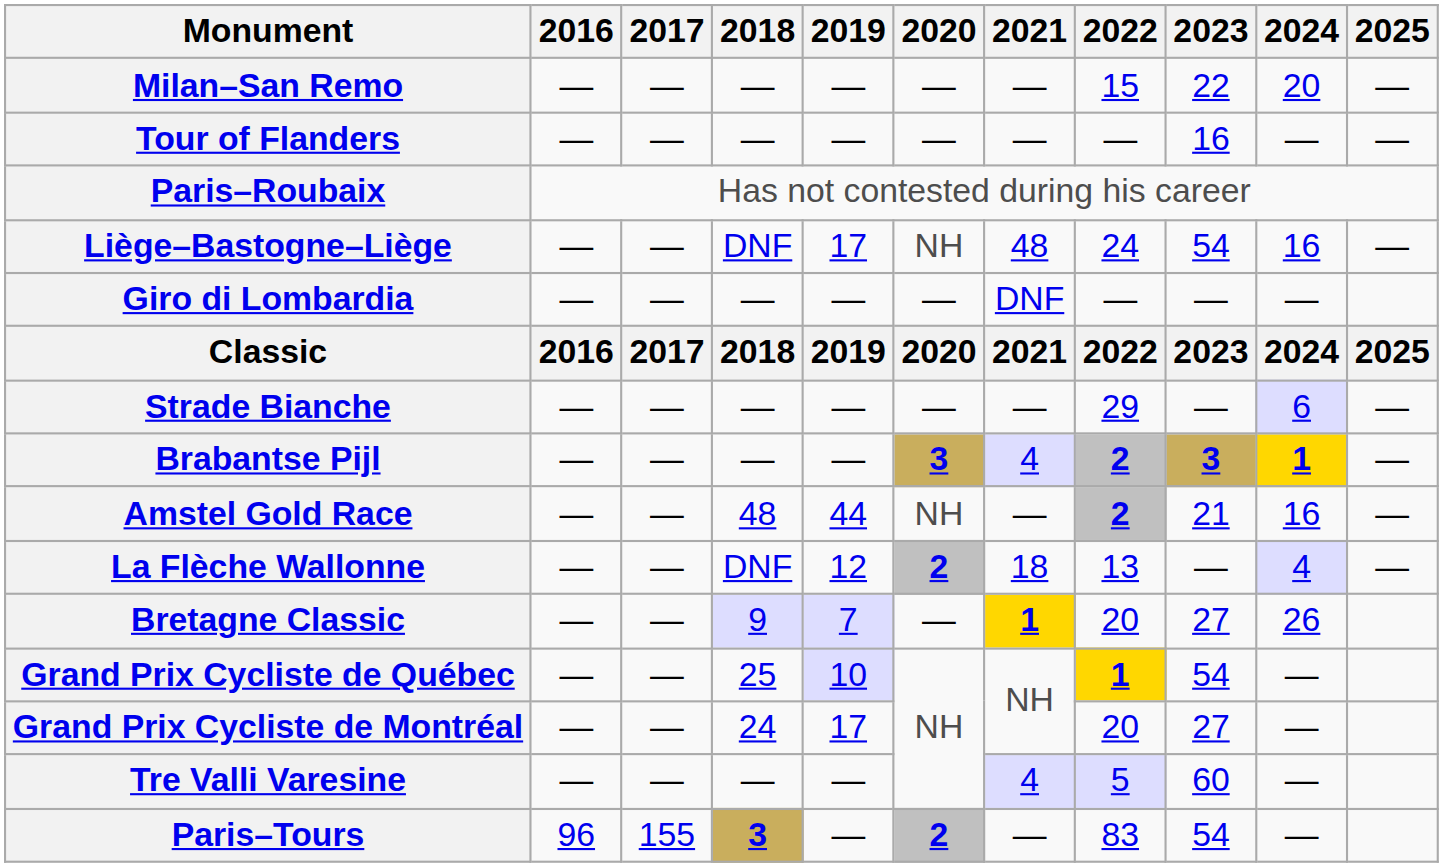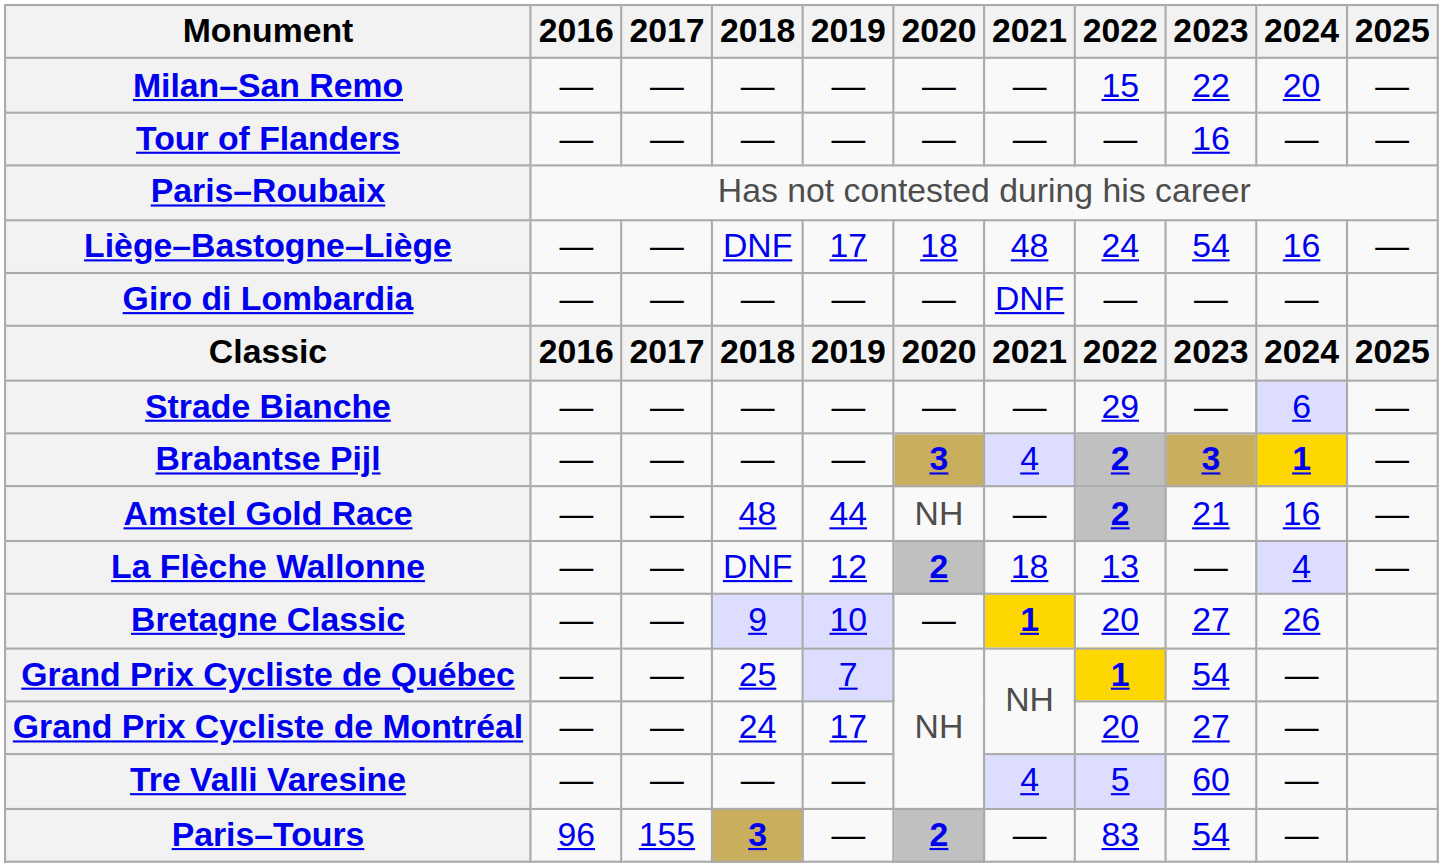 <table class="wikitable plainrowheaders">
 <tr>
 <th>Monument</th>
 <th scope="col">2016</th>
 <th scope="col">2017</th>
 <th scope="col">2018</th>
 <th scope="col">2019</th>
 <th scope="col">2020</th>
 <th scope="col">2021</th>
 <th scope="col">2022</th>
 <th scope="col">2023</th>
 <th scope="col">2024</th>
 <th scope="col">2025</th>
 </tr>
 <tr style="text-align:center;">
 <th scope="row"><a href='#'>Milan–San Remo</a></th>
 <td>—</td>
 <td>—</td>
 <td>—</td>
 <td>—</td>
 <td>—</td>
 <td>—</td>
 <td><a href='#'>15</a></td>
 <td><a href='#'>22</a></td>
 <td><a href='#'>20</a></td>
 <td>—</td>
 </tr>
 <tr style="text-align:center;">
 <th scope="row"><a href='#'>Tour of Flanders</a></th>
 <td>—</td>
 <td>—</td>
 <td>—</td>
 <td>—</td>
 <td>—</td>
 <td>—</td>
 <td>—</td>
 <td><a href='#'>16</a></td>
 <td>—</td>
 <td>—</td>
 </tr>
 <tr style="text-align:center;">
 <th scope="row"><a href='#'>Paris–Roubaix</a></th>
 <td style="color:#4d4d4d;" colspan=10>Has not contested during his career</td>
 </tr>
 <tr style="text-align:center;">
 <th scope="row"><a href='#'>Liège–Bastogne–Liège</a></th>
 <td>—</td>
 <td>—</td>
 <td><a href='#'>DNF</a></td>
 <td><a href='#'>17</a></td>
-<td style="color:#4d4d4d;">NH</td>
+<td><a href='#'>18</a></td>
 <td><a href='#'>48</a></td>
 <td><a href='#'>24</a></td>
 <td><a href='#'>54</a></td>
 <td><a href='#'>16</a></td>
 <td>—</td>
 </tr>
 <tr style="text-align:center;">
 <th scope="row"><a href='#'>Giro di Lombardia</a></th>
 <td>—</td>
 <td>—</td>
 <td>—</td>
 <td>—</td>
 <td>—</td>
 <td><a href='#'>DNF</a></td>
 <td>—</td>
 <td>—</td>
 <td>—</td>
 <td></td>
 </tr>
 <tr>
 <th>Classic</th>
 <th scope="col">2016</th>
 <th scope="col">2017</th>
 <th scope="col">2018</th>
 <th scope="col">2019</th>
 <th scope="col">2020</th>
 <th scope="col">2021</th>
 <th scope="col">2022</th>
 <th scope="col">2023</th>
 <th scope="col">2024</th>
 <th scope="col">2025</th>
 </tr>
 <tr style="text-align:center;">
 <th scope="row"><a href='#'>Strade Bianche</a></th>
 <td>—</td>
 <td>—</td>
 <td>—</td>
 <td>—</td>
 <td>—</td>
 <td>—</td>
 <td><a href='#'>29</a></td>
 <td>—</td>
 <td style="background:#ddf;"><a href='#'>6</a></td>
 <td>—</td>
 </tr>
 <tr style="text-align:center;">
 <th scope="row"><a href='#'>Brabantse Pijl</a></th>
 <td>—</td>
 <td>—</td>
 <td>—</td>
 <td>—</td>
 <td style="background:#C9AE5D;"><a href='#'><strong>3</strong></a></td>
 <td style="background:#ddf;"><a href='#'>4</a></td>
 <td style="background:silver;"><a href='#'><strong>2</strong></a></td>
 <td style="background:#C9AE5D;"><a href='#'><strong>3</strong></a></td>
 <td style="background:gold;"><a href='#'><strong>1</strong></a></td>
 <td>—</td>
 </tr>
 <tr style="text-align:center;">
 <th scope="row"><a href='#'>Amstel Gold Race</a></th>
 <td>—</td>
 <td>—</td>
 <td><a href='#'>48</a></td>
 <td><a href='#'>44</a></td>
 <td style="color:#4d4d4d;">NH</td>
 <td>—</td>
 <td style="background:silver;"><a href='#'><strong>2</strong></a></td>
 <td><a href='#'>21</a></td>
 <td><a href='#'>16</a></td>
 <td>—</td>
 </tr>
 <tr style="text-align:center;">
 <th scope="row"><a href='#'>La Flèche Wallonne</a></th>
 <td>—</td>
 <td>—</td>
 <td><a href='#'>DNF</a></td>
 <td><a href='#'>12</a></td>
 <td style="background:silver;"><a href='#'><strong>2</strong></a></td>
 <td><a href='#'>18</a></td>
 <td><a href='#'>13</a></td>
 <td>—</td>
 <td style="background:#ddf;"><a href='#'>4</a></td>
 <td>—</td>
 </tr>
 <tr style="text-align:center;">
 <th scope="row"><a href='#'>Bretagne Classic</a></th>
 <td>—</td>
 <td>—</td>
 <td style="background:#ddf;"><a href='#'>9</a></td>
-<td style="background:#ddf;"><a href='#'>7</a></td>
+<td style="background:#ddf;"><a href='#'>10</a></td>
 <td>—</td>
 <td style="background:gold;"><a href='#'><strong>1</strong></a></td>
 <td><a href='#'>20</a></td>
 <td><a href='#'>27</a></td>
 <td><a href='#'>26</a></td>
 <td></td>
 </tr>
 <tr style="text-align:center;">
 <th scope="row"><a href='#'>Grand Prix Cycliste de Québec</a></th>
 <td>—</td>
 <td>—</td>
 <td><a href='#'>25</a></td>
-<td style="background:#ddf;"><a href='#'>10</a></td>
+<td style="background:#ddf;"><a href='#'>7</a></td>
 <td style="color:#4d4d4d;" rowspan=3>NH</td>
 <td style="color:#4d4d4d;" rowspan=2>NH</td>
 <td style="background:gold;"><a href='#'><strong>1</strong></a></td>
 <td><a href='#'>54</a></td>
 <td>—</td>
 <td></td>
 </tr>
 <tr style="text-align:center;">
 <th scope="row"><a href='#'>Grand Prix Cycliste de Montréal</a></th>
 <td>—</td>
 <td>—</td>
 <td><a href='#'>24</a></td>
 <td><a href='#'>17</a></td>
 <td><a href='#'>20</a></td>
 <td><a href='#'>27</a></td>
 <td>—</td>
 <td></td>
 </tr>
 <tr style="text-align:center;">
 <th scope="row"><a href='#'>Tre Valli Varesine</a></th>
 <td>—</td>
 <td>—</td>
 <td>—</td>
 <td>—</td>
 <td style="background:#ddf;"><a href='#'>4</a></td>
 <td style="background:#ddf;"><a href='#'>5</a></td>
 <td><a href='#'>60</a></td>
 <td>—</td>
 <td></td>
 </tr>
 <tr style="text-align:center;">
 <th scope="row"><a href='#'>Paris–Tours</a></th>
 <td><a href='#'>96</a></td>
 <td><a href='#'>155</a></td>
 <td style="background:#C9AE5D;"><a href='#'><strong>3</strong></a></td>
 <td>—</td>
 <td style="background:silver;"><a href='#'><strong>2</strong></a></td>
 <td>—</td>
 <td><a href='#'>83</a></td>
 <td><a href='#'>54</a></td>
 <td>—</td>
 <td></td>
 </tr>
 </table>
